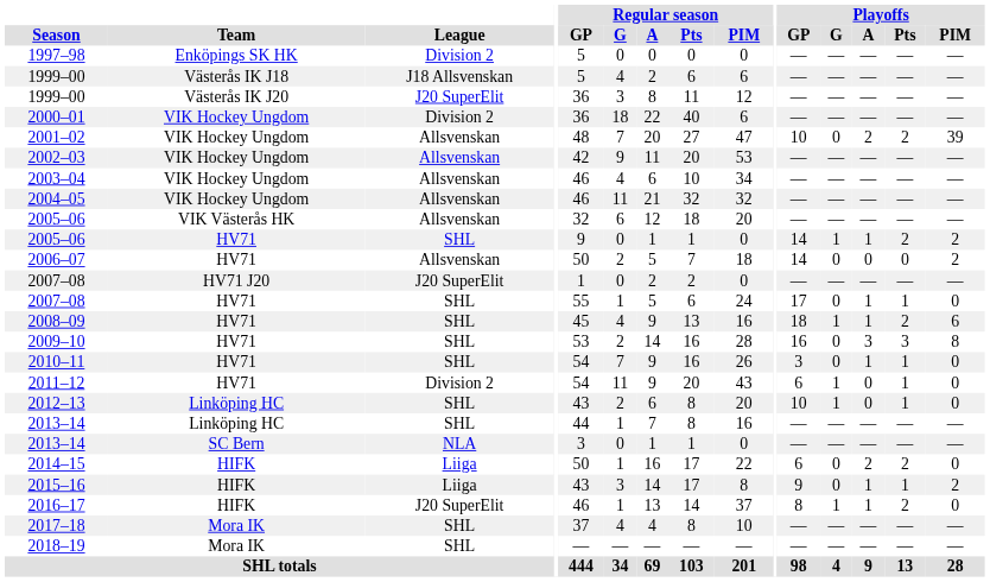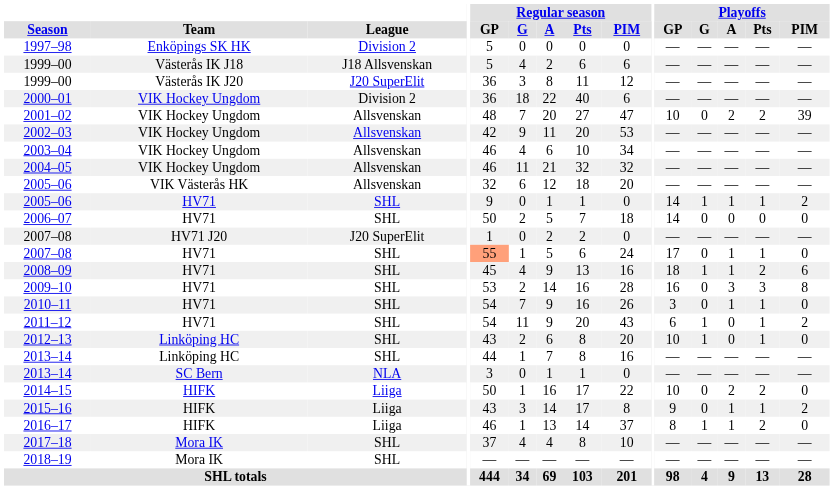 <table border="0" cellpadding="1" cellspacing="0" style="text-align:center; width:60em">
 <tr bgcolor="#e0e0e0">
 <th colspan="3" bgcolor="#ffffff"></th>
 <th rowspan="99" bgcolor="#ffffff"></th>
 <th colspan="5"><a href='#'>Regular season</a></th>
 <th rowspan="99" bgcolor="#ffffff"></th>
 <th colspan="5"><a href='#'>Playoffs</a></th>
 </tr>
 <tr bgcolor="#e0e0e0">
 <th><a href='#'>Season</a></th>
 <th>Team</th>
 <th>League</th>
 <th>GP</th>
 <th><a href='#'>G</a></th>
 <th><a href='#'>A</a></th>
 <th><a href='#'>Pts</a></th>
 <th><a href='#'>PIM</a></th>
 <th>GP</th>
 <th>G</th>
 <th>A</th>
 <th>Pts</th>
 <th>PIM</th>
 </tr>
 <tr>
 <td><a href='#'>1997–98</a></td>
 <td><a href='#'>Enköpings SK HK</a></td>
 <td><a href='#'>Division 2</a></td>
 <td>5</td>
 <td>0</td>
 <td>0</td>
 <td>0</td>
 <td>0</td>
 <td>—</td>
 <td>—</td>
 <td>—</td>
 <td>—</td>
 <td>—</td>
 </tr>
 <tr bgcolor="#f0f0f0">
 <td>1999–00</td>
 <td>Västerås IK J18</td>
 <td>J18 Allsvenskan</td>
 <td>5</td>
 <td>4</td>
 <td>2</td>
 <td>6</td>
 <td>6</td>
 <td>—</td>
 <td>—</td>
 <td>—</td>
 <td>—</td>
 <td>—</td>
 </tr>
 <tr>
 <td>1999–00</td>
 <td>Västerås IK J20</td>
 <td><a href='#'>J20 SuperElit</a></td>
 <td>36</td>
 <td>3</td>
 <td>8</td>
 <td>11</td>
 <td>12</td>
 <td>—</td>
 <td>—</td>
 <td>—</td>
 <td>—</td>
 <td>—</td>
 </tr>
 <tr bgcolor="#f0f0f0">
 <td><a href='#'>2000–01</a></td>
 <td><a href='#'>VIK Hockey Ungdom</a></td>
 <td>Division 2</td>
 <td>36</td>
 <td>18</td>
 <td>22</td>
 <td>40</td>
 <td>6</td>
 <td>—</td>
 <td>—</td>
 <td>—</td>
 <td>—</td>
 <td>—</td>
 </tr>
 <tr>
 <td><a href='#'>2001–02</a></td>
 <td>VIK Hockey Ungdom</td>
 <td>Allsvenskan</td>
 <td>48</td>
 <td>7</td>
 <td>20</td>
 <td>27</td>
 <td>47</td>
 <td>10</td>
 <td>0</td>
 <td>2</td>
 <td>2</td>
 <td>39</td>
 </tr>
 <tr bgcolor="#f0f0f0">
 <td><a href='#'>2002–03</a></td>
 <td>VIK Hockey Ungdom</td>
 <td><a href='#'>Allsvenskan</a></td>
 <td>42</td>
 <td>9</td>
 <td>11</td>
 <td>20</td>
 <td>53</td>
 <td>—</td>
 <td>—</td>
 <td>—</td>
 <td>—</td>
 <td>—</td>
 </tr>
 <tr>
 <td><a href='#'>2003–04</a></td>
 <td>VIK Hockey Ungdom</td>
 <td>Allsvenskan</td>
 <td>46</td>
 <td>4</td>
 <td>6</td>
 <td>10</td>
 <td>34</td>
 <td>—</td>
 <td>—</td>
 <td>—</td>
 <td>—</td>
 <td>—</td>
 </tr>
 <tr bgcolor="#f0f0f0">
 <td><a href='#'>2004–05</a></td>
 <td>VIK Hockey Ungdom</td>
 <td>Allsvenskan</td>
 <td>46</td>
 <td>11</td>
 <td>21</td>
 <td>32</td>
 <td>32</td>
 <td>—</td>
 <td>—</td>
 <td>—</td>
 <td>—</td>
 <td>—</td>
 </tr>
 <tr>
 <td><a href='#'>2005–06</a></td>
 <td>VIK Västerås HK</td>
 <td>Allsvenskan</td>
 <td>32</td>
 <td>6</td>
 <td>12</td>
 <td>18</td>
 <td>20</td>
 <td>—</td>
 <td>—</td>
 <td>—</td>
 <td>—</td>
 <td>—</td>
 </tr>
 <tr bgcolor="#f0f0f0">
 <td><a href='#'>2005–06</a></td>
 <td><a href='#'>HV71</a></td>
 <td><a href='#'>SHL</a></td>
 <td>9</td>
 <td>0</td>
 <td>1</td>
 <td>1</td>
 <td>0</td>
 <td>14</td>
 <td>1</td>
 <td>1</td>
-<td>2</td>
+<td>1</td>
 <td>2</td>
 </tr>
 <tr>
 <td><a href='#'>2006–07</a></td>
 <td>HV71</td>
-<td>Allsvenskan</td>
+<td>SHL</td>
 <td>50</td>
 <td>2</td>
 <td>5</td>
 <td>7</td>
 <td>18</td>
 <td>14</td>
 <td>0</td>
 <td>0</td>
 <td>0</td>
-<td>2</td>
+<td>0</td>
 </tr>
 <tr bgcolor="#f0f0f0">
 <td>2007–08</td>
 <td>HV71 J20</td>
 <td>J20 SuperElit</td>
 <td>1</td>
 <td>0</td>
 <td>2</td>
 <td>2</td>
 <td>0</td>
 <td>—</td>
 <td>—</td>
 <td>—</td>
 <td>—</td>
 <td>—</td>
 </tr>
 <tr>
 <td><a href='#'>2007–08</a></td>
 <td>HV71</td>
 <td>SHL</td>
-<td>55</td>
+<td style="background: lightsalmon;">55</td>
 <td>1</td>
 <td>5</td>
 <td>6</td>
 <td>24</td>
 <td>17</td>
 <td>0</td>
 <td>1</td>
 <td>1</td>
 <td>0</td>
 </tr>
 <tr bgcolor="#f0f0f0">
 <td><a href='#'>2008–09</a></td>
 <td>HV71</td>
 <td>SHL</td>
 <td>45</td>
 <td>4</td>
 <td>9</td>
 <td>13</td>
 <td>16</td>
 <td>18</td>
 <td>1</td>
 <td>1</td>
 <td>2</td>
 <td>6</td>
 </tr>
 <tr>
 <td><a href='#'>2009–10</a></td>
 <td>HV71</td>
 <td>SHL</td>
 <td>53</td>
 <td>2</td>
 <td>14</td>
 <td>16</td>
 <td>28</td>
 <td>16</td>
 <td>0</td>
 <td>3</td>
 <td>3</td>
 <td>8</td>
 </tr>
 <tr bgcolor="#f0f0f0">
 <td><a href='#'>2010–11</a></td>
 <td>HV71</td>
 <td>SHL</td>
 <td>54</td>
 <td>7</td>
 <td>9</td>
 <td>16</td>
 <td>26</td>
 <td>3</td>
 <td>0</td>
 <td>1</td>
 <td>1</td>
 <td>0</td>
 </tr>
 <tr>
 <td><a href='#'>2011–12</a></td>
 <td>HV71</td>
-<td>Division 2</td>
+<td>SHL</td>
 <td>54</td>
 <td>11</td>
 <td>9</td>
 <td>20</td>
 <td>43</td>
 <td>6</td>
 <td>1</td>
 <td>0</td>
 <td>1</td>
-<td>0</td>
+<td>2</td>
 </tr>
 <tr bgcolor="#f0f0f0">
 <td><a href='#'>2012–13</a></td>
 <td><a href='#'>Linköping HC</a></td>
 <td>SHL</td>
 <td>43</td>
 <td>2</td>
 <td>6</td>
 <td>8</td>
 <td>20</td>
 <td>10</td>
 <td>1</td>
 <td>0</td>
 <td>1</td>
 <td>0</td>
 </tr>
 <tr>
 <td><a href='#'>2013–14</a></td>
 <td>Linköping HC</td>
 <td>SHL</td>
 <td>44</td>
 <td>1</td>
 <td>7</td>
 <td>8</td>
 <td>16</td>
 <td>—</td>
 <td>—</td>
 <td>—</td>
 <td>—</td>
 <td>—</td>
 </tr>
 <tr bgcolor="#f0f0f0">
 <td><a href='#'>2013–14</a></td>
 <td><a href='#'>SC Bern</a></td>
 <td><a href='#'>NLA</a></td>
 <td>3</td>
 <td>0</td>
 <td>1</td>
 <td>1</td>
 <td>0</td>
 <td>—</td>
 <td>—</td>
 <td>—</td>
 <td>—</td>
 <td>—</td>
 </tr>
 <tr>
 <td><a href='#'>2014–15</a></td>
 <td><a href='#'>HIFK</a></td>
 <td><a href='#'>Liiga</a></td>
 <td>50</td>
 <td>1</td>
 <td>16</td>
 <td>17</td>
 <td>22</td>
-<td>6</td>
+<td>10</td>
 <td>0</td>
 <td>2</td>
 <td>2</td>
 <td>0</td>
 </tr>
 <tr bgcolor="#f0f0f0">
 <td><a href='#'>2015–16</a></td>
 <td>HIFK</td>
 <td>Liiga</td>
 <td>43</td>
 <td>3</td>
 <td>14</td>
 <td>17</td>
 <td>8</td>
 <td>9</td>
 <td>0</td>
 <td>1</td>
 <td>1</td>
 <td>2</td>
 </tr>
 <tr>
 <td><a href='#'>2016–17</a></td>
 <td>HIFK</td>
-<td>J20 SuperElit</td>
+<td>Liiga</td>
 <td>46</td>
 <td>1</td>
 <td>13</td>
 <td>14</td>
 <td>37</td>
 <td>8</td>
 <td>1</td>
 <td>1</td>
 <td>2</td>
 <td>0</td>
 </tr>
 <tr bgcolor="#f0f0f0">
 <td><a href='#'>2017–18</a></td>
 <td><a href='#'>Mora IK</a></td>
 <td>SHL</td>
 <td>37</td>
 <td>4</td>
 <td>4</td>
 <td>8</td>
 <td>10</td>
 <td>—</td>
 <td>—</td>
 <td>—</td>
 <td>—</td>
 <td>—</td>
 </tr>
 <tr>
 <td><a href='#'>2018–19</a></td>
 <td>Mora IK</td>
 <td>SHL</td>
 <td>—</td>
 <td>—</td>
 <td>—</td>
 <td>—</td>
 <td>—</td>
 <td>—</td>
 <td>—</td>
 <td>—</td>
 <td>—</td>
 <td>—</td>
 </tr>
 <tr>
 </tr>
 <tr ALIGN="center" bgcolor="#e0e0e0">
 <th colspan="3">SHL totals</th>
 <th ALIGN="center">444</th>
 <th ALIGN="center">34</th>
 <th ALIGN="center">69</th>
 <th ALIGN="center">103</th>
 <th ALIGN="center">201</th>
 <th ALIGN="center">98</th>
 <th ALIGN="center">4</th>
 <th ALIGN="center">9</th>
 <th ALIGN="center">13</th>
 <th ALIGN="center">28</th>
 </tr>
 </table>
